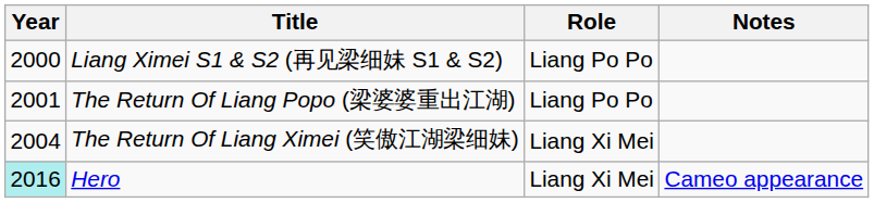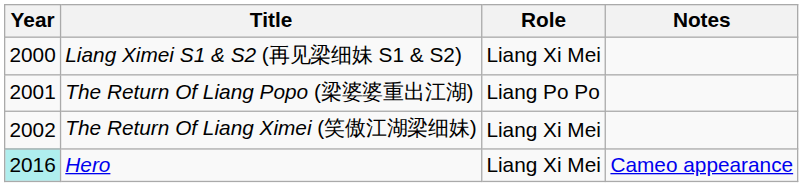 <table class="wikitable sortable">
 <tr>
 <th>Year</th>
 <th>Title</th>
 <th>Role</th>
 <th class="unsortable">Notes</th>
 </tr>
 <tr>
 <td>2000</td>
 <td><em>Liang Ximei S1 & S2</em> (再见梁细妹 S1 & S2)</td>
-<td>Liang Po Po</td>
+<td>Liang Xi Mei</td>
 <td></td>
 </tr>
 <tr>
 <td>2001</td>
 <td><em>The Return Of Liang Popo</em> (梁婆婆重出江湖)</td>
 <td>Liang Po Po</td>
 <td></td>
 </tr>
 <tr>
-<td>2004</td>
+<td>2002</td>
 <td><em>The Return Of Liang Ximei</em> (笑傲江湖梁细妹)</td>
 <td>Liang Xi Mei</td>
 <td></td>
 </tr>
 <tr>
 <td style="background: paleturquoise;">2016</td>
 <td><em><a href='#'>Hero</a></em></td>
 <td>Liang Xi Mei</td>
 <td><a href='#'>Cameo appearance</a></td>
 </tr>
 </table>
